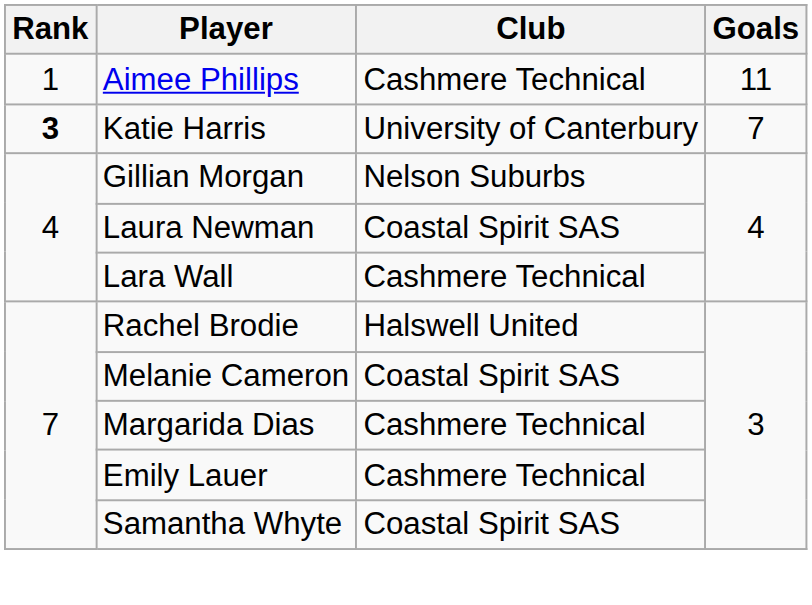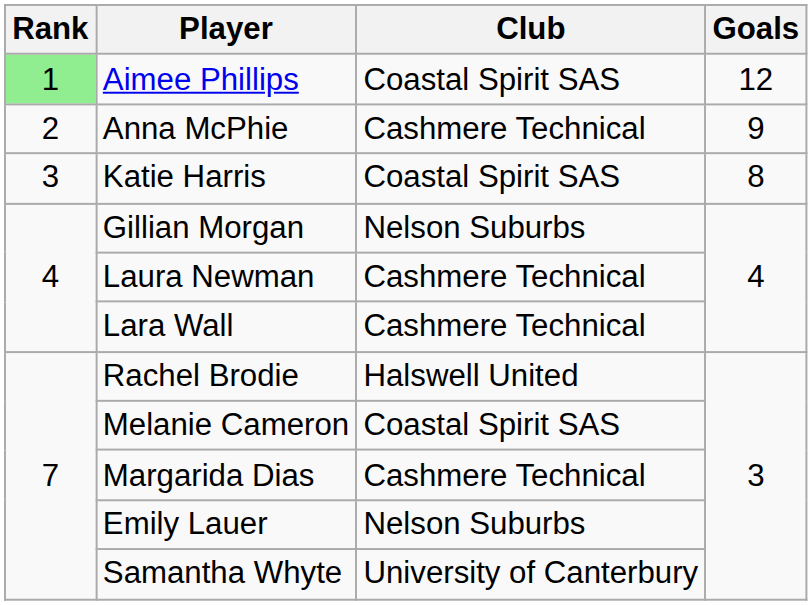 <table class="wikitable" style="text-align:center">
 <tr>
 <th>Rank</th>
 <th>Player</th>
 <th>Club</th>
 <th>Goals</th>
 </tr>
 <tr>
-<td rowspan="1">1</td>
+<td rowspan="1" style="background: lightgreen;">1</td>
 <td align=left><a href='#'>Aimee Phillips</a></td>
-<td align=left>Cashmere Technical</td>
-<td rowspan="1">11</td>
+<td align=left>Coastal Spirit SAS</td>
+<td rowspan="1">12</td>
 </tr>
 <tr>
-<td rowspan="1"><strong>3</strong></td>
+<td rowspan="1">2</td>
+<td align=left>Anna McPhie</td>
+<td align=left>Cashmere Technical</td>
+<td rowspan="1">9</td>
+</tr>
+<tr>
+<td rowspan="1">3</td>
 <td align=left>Katie Harris</td>
-<td align=left>University of Canterbury</td>
-<td rowspan="1">7</td>
+<td align=left>Coastal Spirit SAS</td>
+<td rowspan="1">8</td>
 </tr>
 <tr>
 <td rowspan="3">4</td>
 <td align=left>Gillian Morgan</td>
 <td align=left>Nelson Suburbs</td>
 <td rowspan="3">4</td>
 </tr>
 <tr>
 <td align=left>Laura Newman</td>
-<td align=left>Coastal Spirit SAS</td>
+<td align=left>Cashmere Technical</td>
 </tr>
 <tr>
 <td align=left>Lara Wall</td>
 <td align=left>Cashmere Technical</td>
 </tr>
 <tr>
 <td rowspan="5">7</td>
 <td align=left>Rachel Brodie</td>
 <td align=left>Halswell United</td>
 <td rowspan="5">3</td>
 </tr>
 <tr>
 <td align=left>Melanie Cameron</td>
 <td align=left>Coastal Spirit SAS</td>
 </tr>
 <tr>
 <td align=left>Margarida Dias</td>
 <td align=left>Cashmere Technical</td>
 </tr>
 <tr>
 <td align=left>Emily Lauer</td>
-<td align=left>Cashmere Technical</td>
+<td align=left>Nelson Suburbs</td>
 </tr>
 <tr>
 <td align=left>Samantha Whyte</td>
-<td align=left>Coastal Spirit SAS</td>
+<td align=left>University of Canterbury</td>
 </tr>
 </table>
